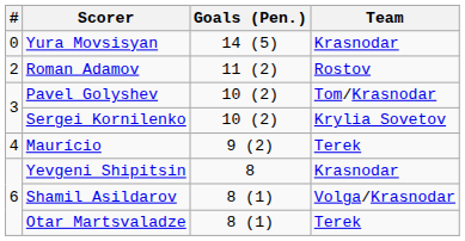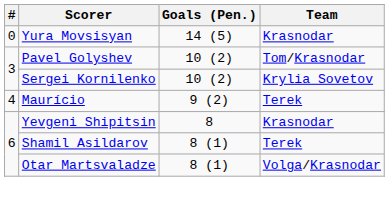 <table class="wikitable">
 <tr>
 <th>#</th>
 <th>Scorer</th>
 <th>Goals (Pen.)</th>
 <th>Team</th>
 </tr>
 <tr>
 <td rowspan="1">0</td>
 <td> <a href='#'>Yura Movsisyan</a></td>
 <td align=center>14 (5)</td>
 <td><a href='#'>Krasnodar</a></td>
-</tr>
-<tr>
-<td rowspan="1">2</td>
-<td> <a href='#'>Roman Adamov</a></td>
-<td align=center>11 (2)</td>
-<td><a href='#'>Rostov</a></td>
 </tr>
 <tr>
 <td rowspan="2">3</td>
 <td> <a href='#'>Pavel Golyshev</a></td>
 <td align=center>10 (2)</td>
 <td><a href='#'>Tom</a>/<a href='#'>Krasnodar</a></td>
 </tr>
 <tr>
 <td> <a href='#'>Sergei Kornilenko</a></td>
 <td align=center>10 (2)</td>
 <td><a href='#'>Krylia Sovetov</a></td>
 </tr>
 <tr>
 <td rowspan="1">4</td>
 <td> <a href='#'>Maurício</a></td>
 <td align=center>9 (2)</td>
 <td><a href='#'>Terek</a></td>
 </tr>
 <tr>
 <td rowspan="3">6</td>
 <td> <a href='#'>Yevgeni Shipitsin</a></td>
 <td align=center>8</td>
 <td><a href='#'>Krasnodar</a></td>
 </tr>
 <tr>
 <td> <a href='#'>Shamil Asildarov</a></td>
 <td align=center>8 (1)</td>
-<td><a href='#'>Volga</a>/<a href='#'>Krasnodar</a></td>
+<td><a href='#'>Terek</a></td>
 </tr>
 <tr>
 <td> <a href='#'>Otar Martsvaladze</a></td>
 <td align=center>8 (1)</td>
-<td><a href='#'>Terek</a></td>
+<td><a href='#'>Volga</a>/<a href='#'>Krasnodar</a></td>
 </tr>
 </table>
